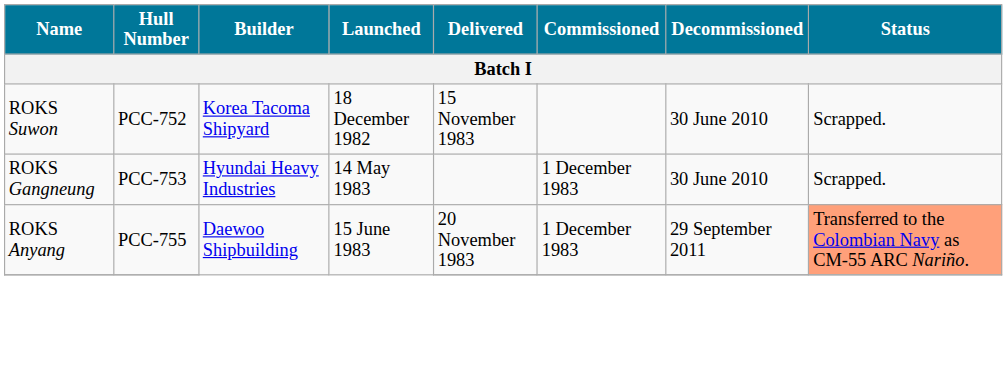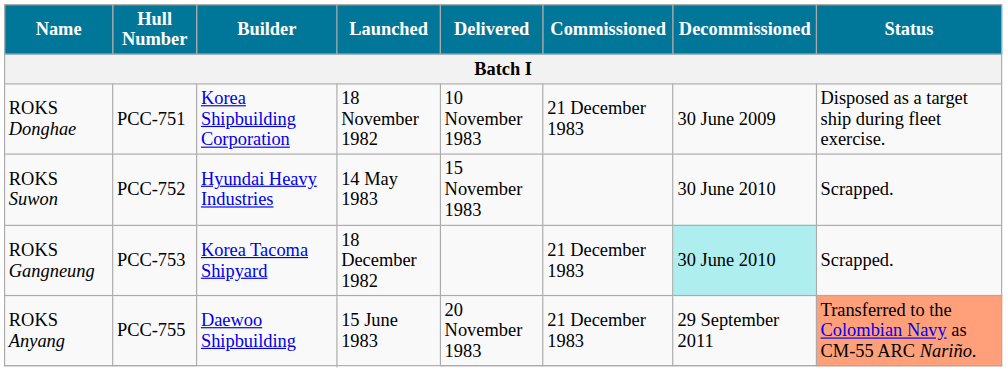 <table class="wikitable">
 <tr>
 <th style="background:#079;color:#fff;">Name</th>
 <th style="background:#079;color:#fff;">Hull Number</th>
 <th style="background:#079;color:#fff;">Builder</th>
 <th style="background:#079;color:#fff;">Launched</th>
 <th style="background:#079;color:#fff;">Delivered</th>
 <th style="background:#079;color:#fff;">Commissioned</th>
 <th style="background:#079;color:#fff;">Decommissioned</th>
 <th style="background:#079;color:#fff;">Status</th>
 </tr>
 <tr>
 <th colspan=8>Batch I</th>
 </tr>
 <tr>
+<td>ROKS <em>Donghae</em></td>
+<td>PCC-751</td>
+<td><a href='#'>Korea Shipbuilding Corporation</a></td>
+<td>18 November 1982</td>
+<td>10 November 1983</td>
+<td>21 December 1983</td>
+<td>30 June 2009</td>
+<td>Disposed as a target ship during fleet exercise.</td>
+</tr>
+<tr>
 <td>ROKS <em>Suwon</em></td>
 <td>PCC-752</td>
-<td><a href='#'>Korea Tacoma Shipyard</a></td>
-<td>18 December 1982</td>
+<td><a href='#'>Hyundai Heavy Industries</a></td>
+<td>14 May 1983</td>
 <td>15 November 1983</td>
 <td></td>
 <td>30 June 2010</td>
 <td>Scrapped.</td>
 </tr>
 <tr>
 <td>ROKS <em>Gangneung</em></td>
 <td>PCC-753</td>
-<td><a href='#'>Hyundai Heavy Industries</a></td>
-<td>14 May 1983</td>
+<td><a href='#'>Korea Tacoma Shipyard</a></td>
+<td>18 December 1982</td>
 <td></td>
-<td>1 December 1983</td>
-<td>30 June 2010</td>
+<td>21 December 1983</td>
+<td style="background: paleturquoise;">30 June 2010</td>
 <td>Scrapped.</td>
 </tr>
 <tr>
 <td>ROKS <em>Anyang</em></td>
 <td>PCC-755</td>
 <td rowspan="2"><a href='#'>Daewoo Shipbuilding</a></td>
 <td rowspan="2">15 June 1983</td>
 <td>20 November 1983</td>
-<td>1 December 1983</td>
+<td>21 December 1983</td>
 <td>29 September 2011</td>
 <td style="background: lightsalmon;">Transferred to the <a href='#'>Colombian Navy</a> as CM-55 ARC <em>Nariño</em>.</td>
 </tr>
 <tr>
 </tr>
 </table>
